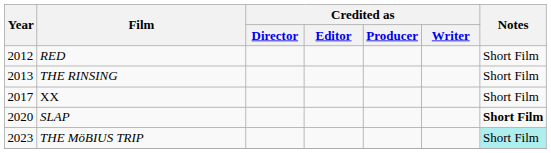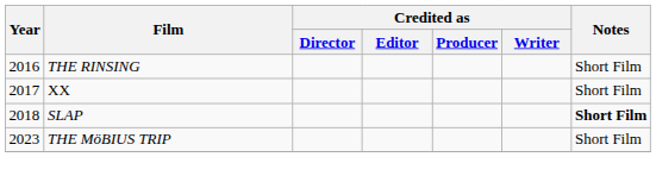 <table class="wikitable sortable" style="margin-right: 0;">
 <tr>
 <th rowspan="2" style="width:33px;">Year</th>
 <th rowspan="2" style="width:250px;">Film</th>
 <th colspan="4">Credited as</th>
 <th rowspan="2">Notes</th>
 </tr>
 <tr>
 <th style="width:65px;"><a href='#'>Director</a></th>
 <th style="width:65px;"><a href='#'>Editor</a></th>
 <th style="width:65px;"><a href='#'>Producer</a></th>
 <th style="width:65px;"><a href='#'>Writer</a></th>
 </tr>
 <tr>
-<td>2012</td>
-<td style="text-align:left"><em>RED</em></td>
-<td></td>
-<td></td>
-<td></td>
-<td></td>
-<td>Short Film</td>
-</tr>
-<tr>
-<td>2013</td>
+<td>2016</td>
 <td style="text-align:left"><em>THE RINSING</em></td>
 <td></td>
 <td></td>
 <td></td>
 <td></td>
 <td>Short Film</td>
 </tr>
 <tr>
 <td>2017</td>
 <td>XX</td>
 <td></td>
 <td></td>
 <td></td>
 <td></td>
 <td>Short Film</td>
 </tr>
 <tr>
-<td>2020</td>
+<td>2018</td>
 <td><em>SLAP</em></td>
 <td></td>
 <td></td>
 <td></td>
 <td></td>
 <td><strong>Short Film</strong></td>
 </tr>
 <tr>
 <td>2023</td>
 <td><em>THE MöBIUS TRIP</em></td>
 <td></td>
 <td></td>
 <td></td>
 <td></td>
-<td style="background: paleturquoise;">Short Film</td>
+<td>Short Film</td>
 </tr>
 <tr>
 </tr>
 </table>
